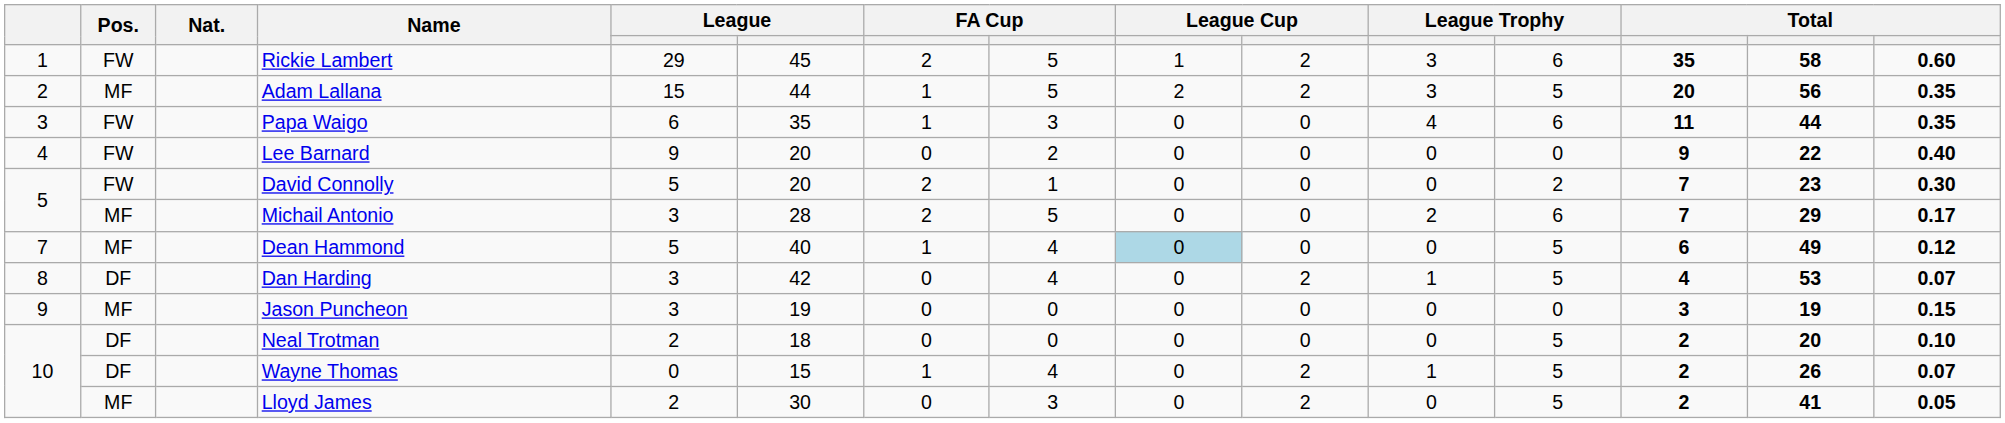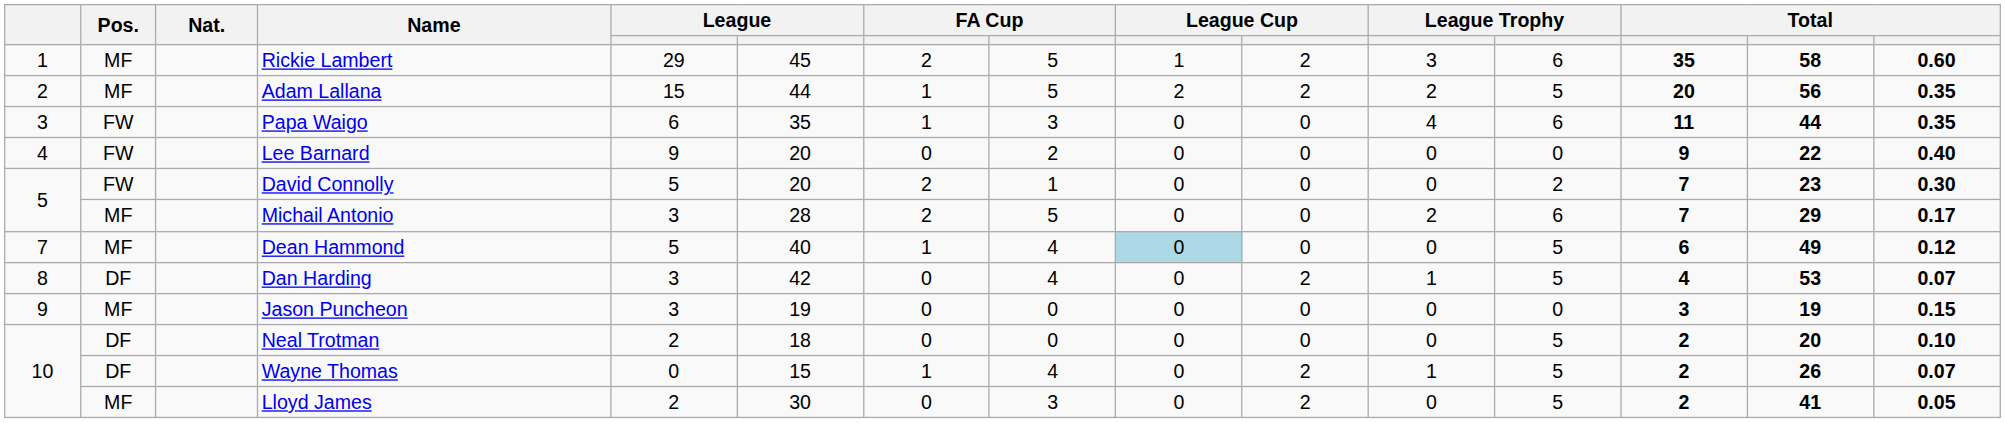 <table class="wikitable" style="width:78%; font-size:95%;">
 <tr>
 <th rowspan="2" width="3%"></th>
 <th rowspan="2" width="3%">Pos.</th>
 <th rowspan="2" width="4%">Nat.</th>
 <th rowspan="2" width="14%">Name</th>
 <th colspan="2">League</th>
 <th colspan="2">FA Cup</th>
 <th colspan="2">League Cup</th>
 <th colspan="2">League Trophy</th>
 <th colspan="3">Total</th>
 </tr>
 <tr>
 <th width="5%"></th>
 <th width="5%"></th>
 <th width="5%"></th>
 <th width="5%"></th>
 <th width="5%"></th>
 <th width="5%"></th>
 <th width="5%"></th>
 <th width="5%"></th>
 <th width="5%"></th>
 <th width="5%"></th>
 <th width="5%"></th>
 </tr>
 <tr>
 <td align="center">1</td>
-<td align="center">FW</td>
+<td align="center">MF</td>
 <td align="center"></td>
 <td><a href='#'>Rickie Lambert</a></td>
 <td align="center">29</td>
 <td align="center">45</td>
 <td align="center">2</td>
 <td align="center">5</td>
 <td align="center">1</td>
 <td align="center">2</td>
 <td align="center">3</td>
 <td align="center">6</td>
 <td align="center"><strong>35</strong></td>
 <td align="center"><strong>58</strong></td>
 <td align="center"><strong>0.60</strong></td>
 </tr>
 <tr>
 <td align="center">2</td>
 <td align="center">MF</td>
 <td align="center"></td>
 <td><a href='#'>Adam Lallana</a></td>
 <td align="center">15</td>
 <td align="center">44</td>
 <td align="center">1</td>
 <td align="center">5</td>
 <td align="center">2</td>
 <td align="center">2</td>
-<td align="center">3</td>
+<td align="center">2</td>
 <td align="center">5</td>
 <td align="center"><strong>20</strong></td>
 <td align="center"><strong>56</strong></td>
 <td align="center"><strong>0.35</strong></td>
 </tr>
 <tr>
 <td align="center">3</td>
 <td align="center">FW</td>
 <td align="center"></td>
 <td><a href='#'>Papa Waigo</a></td>
 <td align="center">6</td>
 <td align="center">35</td>
 <td align="center">1</td>
 <td align="center">3</td>
 <td align="center">0</td>
 <td align="center">0</td>
 <td align="center">4</td>
 <td align="center">6</td>
 <td align="center"><strong>11</strong></td>
 <td align="center"><strong>44</strong></td>
 <td align="center"><strong>0.35</strong></td>
 </tr>
 <tr>
 <td align="center">4</td>
 <td align="center">FW</td>
 <td align="center"></td>
 <td><a href='#'>Lee Barnard</a></td>
 <td align="center">9</td>
 <td align="center">20</td>
 <td align="center">0</td>
 <td align="center">2</td>
 <td align="center">0</td>
 <td align="center">0</td>
 <td align="center">0</td>
 <td align="center">0</td>
 <td align="center"><strong>9</strong></td>
 <td align="center"><strong>22</strong></td>
 <td align="center"><strong>0.40</strong></td>
 </tr>
 <tr>
 <td align="center" rowspan="2">5</td>
 <td align="center">FW</td>
 <td align="center"></td>
 <td><a href='#'>David Connolly</a></td>
 <td align="center">5</td>
 <td align="center">20</td>
 <td align="center">2</td>
 <td align="center">1</td>
 <td align="center">0</td>
 <td align="center">0</td>
 <td align="center">0</td>
 <td align="center">2</td>
 <td align="center"><strong>7</strong></td>
 <td align="center"><strong>23</strong></td>
 <td align="center"><strong>0.30</strong></td>
 </tr>
 <tr>
 <td align="center">MF</td>
 <td align="center"></td>
 <td><a href='#'>Michail Antonio</a></td>
 <td align="center">3</td>
 <td align="center">28</td>
 <td align="center">2</td>
 <td align="center">5</td>
 <td align="center">0</td>
 <td align="center">0</td>
 <td align="center">2</td>
 <td align="center">6</td>
 <td align="center"><strong>7</strong></td>
 <td align="center"><strong>29</strong></td>
 <td align="center"><strong>0.17</strong></td>
 </tr>
 <tr>
 <td align="center">7</td>
 <td align="center">MF</td>
 <td align="center"></td>
 <td><a href='#'>Dean Hammond</a></td>
 <td align="center">5</td>
 <td align="center">40</td>
 <td align="center">1</td>
 <td align="center">4</td>
 <td align="center" style="background: lightblue;">0</td>
 <td align="center">0</td>
 <td align="center">0</td>
 <td align="center">5</td>
 <td align="center"><strong>6</strong></td>
 <td align="center"><strong>49</strong></td>
 <td align="center"><strong>0.12</strong></td>
 </tr>
 <tr>
 <td align="center">8</td>
 <td align="center">DF</td>
 <td align="center"></td>
 <td><a href='#'>Dan Harding</a></td>
 <td align="center">3</td>
 <td align="center">42</td>
 <td align="center">0</td>
 <td align="center">4</td>
 <td align="center">0</td>
 <td align="center">2</td>
 <td align="center">1</td>
 <td align="center">5</td>
 <td align="center"><strong>4</strong></td>
 <td align="center"><strong>53</strong></td>
 <td align="center"><strong>0.07</strong></td>
 </tr>
 <tr>
 <td align="center">9</td>
 <td align="center">MF</td>
 <td align="center"></td>
 <td><a href='#'>Jason Puncheon</a></td>
 <td align="center">3</td>
 <td align="center">19</td>
 <td align="center">0</td>
 <td align="center">0</td>
 <td align="center">0</td>
 <td align="center">0</td>
 <td align="center">0</td>
 <td align="center">0</td>
 <td align="center"><strong>3</strong></td>
 <td align="center"><strong>19</strong></td>
 <td align="center"><strong>0.15</strong></td>
 </tr>
 <tr>
 <td align="center" rowspan="3">10</td>
 <td align="center">DF</td>
 <td align="center"></td>
 <td><a href='#'>Neal Trotman</a></td>
 <td align="center">2</td>
 <td align="center">18</td>
 <td align="center">0</td>
 <td align="center">0</td>
 <td align="center">0</td>
 <td align="center">0</td>
 <td align="center">0</td>
 <td align="center">5</td>
 <td align="center"><strong>2</strong></td>
 <td align="center"><strong>20</strong></td>
 <td align="center"><strong>0.10</strong></td>
 </tr>
 <tr>
 <td align="center">DF</td>
 <td align="center"></td>
 <td><a href='#'>Wayne Thomas</a></td>
 <td align="center">0</td>
 <td align="center">15</td>
 <td align="center">1</td>
 <td align="center">4</td>
 <td align="center">0</td>
 <td align="center">2</td>
 <td align="center">1</td>
 <td align="center">5</td>
 <td align="center"><strong>2</strong></td>
 <td align="center"><strong>26</strong></td>
 <td align="center"><strong>0.07</strong></td>
 </tr>
 <tr>
 <td align="center">MF</td>
 <td align="center"></td>
 <td><a href='#'>Lloyd James</a></td>
 <td align="center">2</td>
 <td align="center">30</td>
 <td align="center">0</td>
 <td align="center">3</td>
 <td align="center">0</td>
 <td align="center">2</td>
 <td align="center">0</td>
 <td align="center">5</td>
 <td align="center"><strong>2</strong></td>
 <td align="center"><strong>41</strong></td>
 <td align="center"><strong>0.05</strong></td>
 </tr>
 </table>
